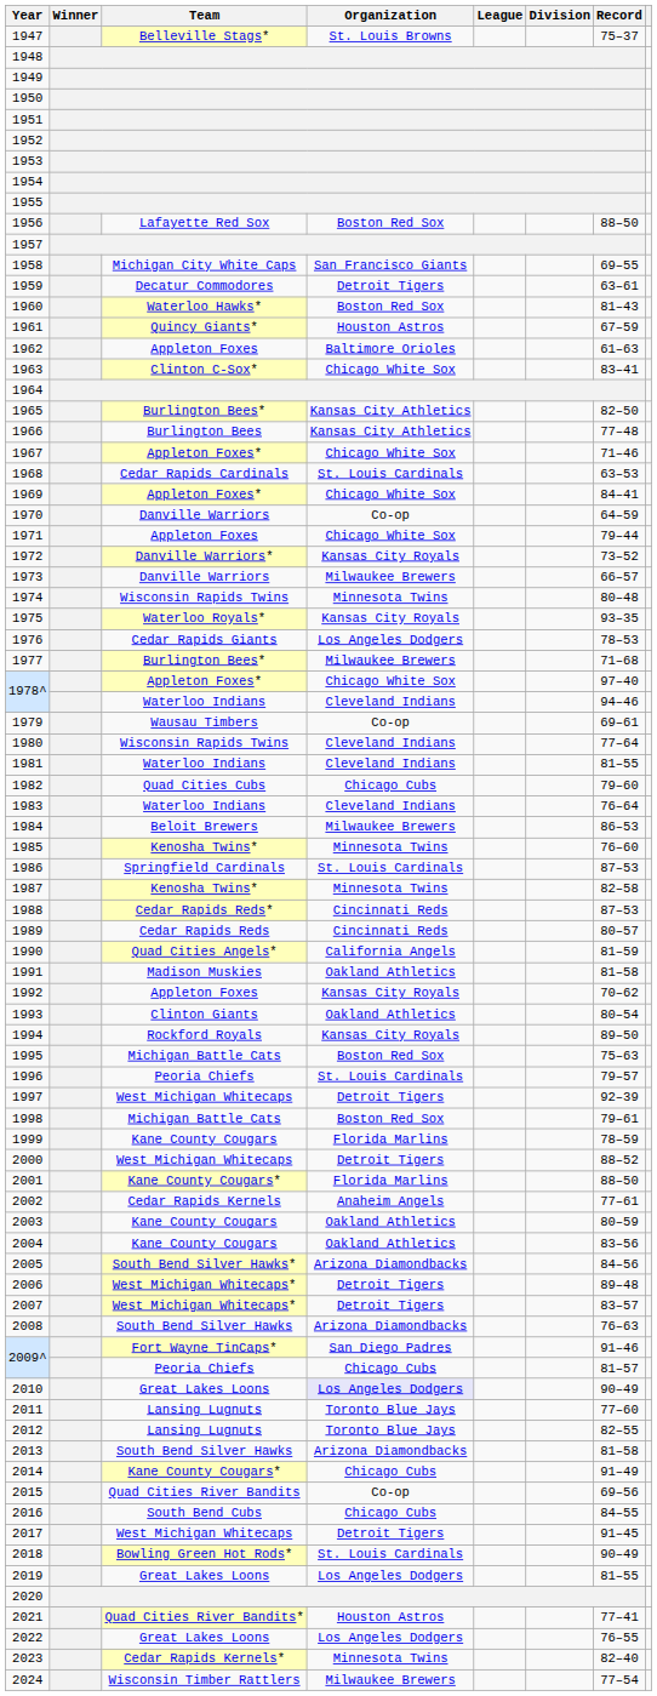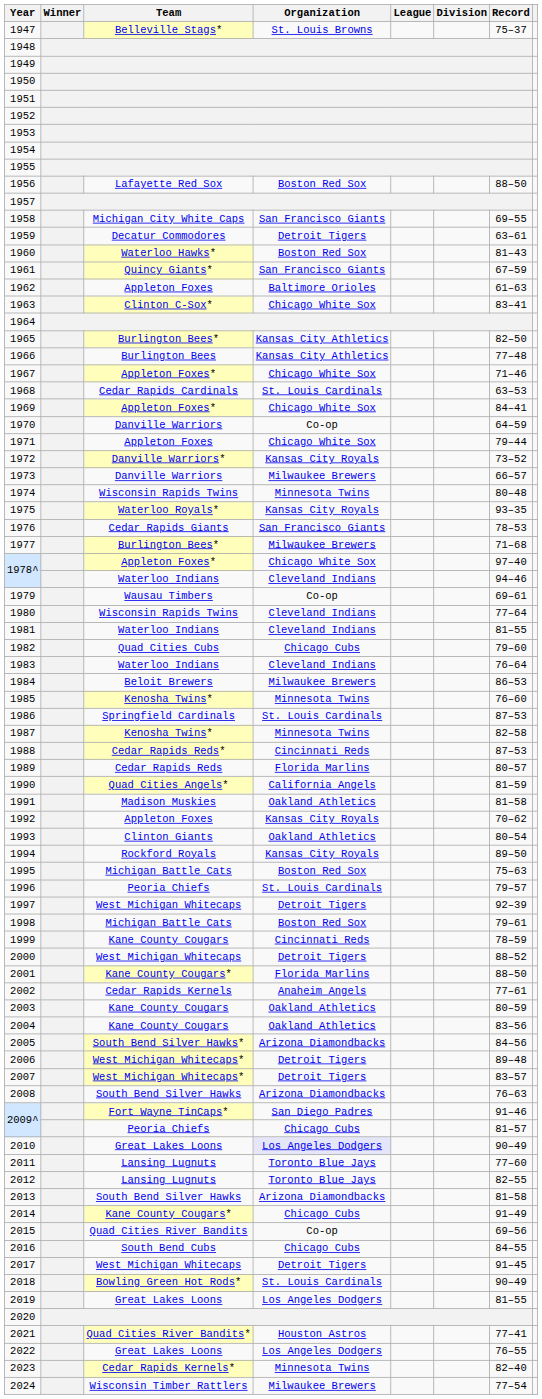 <table class="wikitable sortable plainrowheaders" style="text-align:center">
 <tr>
 <th scope="col">Year</th>
 <th scope="col">Winner</th>
 <th scope="col">Team</th>
 <th scope="col">Organization</th>
 <th scope="col">League</th>
 <th scope="col">Division</th>
 <th scope="col">Record</th>
 <th scope="col" class="unsortable"></th>
 </tr>
 <tr>
 <td>1947</td>
 <th scope="row" style="text-align:center"></th>
 <td style="background-color:#FFFFBB;"><a href='#'>Belleville Stags</a>*</td>
 <td><a href='#'>St. Louis Browns</a></td>
 <td></td>
 <td></td>
 <td>75–37</td>
 <td></td>
 </tr>
 <tr>
 <td>1948</td>
 <th scope="row" style="text-align:center" colspan=6></th>
 <td></td>
 </tr>
 <tr>
 <td>1949</td>
 <th scope="row" style="text-align:center" colspan=6></th>
 <td></td>
 </tr>
 <tr>
 <td>1950</td>
 <th scope="row" style="text-align:center" colspan=6></th>
 <td></td>
 </tr>
 <tr>
 <td>1951</td>
 <th scope="row" style="text-align:center" colspan=6></th>
 <td></td>
 </tr>
 <tr>
 <td>1952</td>
 <th scope="row" style="text-align:center" colspan=6></th>
 <td></td>
 </tr>
 <tr>
 <td>1953</td>
 <th scope="row" style="text-align:center" colspan=6></th>
 <td></td>
 </tr>
 <tr>
 <td>1954</td>
 <th scope="row" style="text-align:center" colspan=6></th>
 <td></td>
 </tr>
 <tr>
 <td>1955</td>
 <th scope="row" style="text-align:center" colspan=6></th>
 <td></td>
 </tr>
 <tr>
 <td>1956</td>
 <th scope="row" style="text-align:center"></th>
 <td><a href='#'>Lafayette Red Sox</a></td>
 <td><a href='#'>Boston Red Sox</a></td>
 <td></td>
 <td></td>
 <td>88–50</td>
 <td></td>
 </tr>
 <tr>
 <td>1957</td>
 <th scope="row" style="text-align:center" colspan=6></th>
 <td></td>
 </tr>
 <tr>
 <td>1958</td>
 <th scope="row" style="text-align:center"> </th>
 <td><a href='#'>Michigan City White Caps</a></td>
 <td><a href='#'>San Francisco Giants</a></td>
 <td></td>
 <td></td>
 <td>69–55</td>
 <td></td>
 </tr>
 <tr>
 <td>1959</td>
 <th scope="row" style="text-align:center"></th>
 <td><a href='#'>Decatur Commodores</a></td>
 <td><a href='#'>Detroit Tigers</a></td>
 <td></td>
 <td></td>
 <td>63–61</td>
 <td></td>
 </tr>
 <tr>
 <td>1960</td>
 <th scope="row" style="text-align:center"></th>
 <td style="background-color:#FFFFBB;"><a href='#'>Waterloo Hawks</a>*</td>
 <td><a href='#'>Boston Red Sox</a></td>
 <td></td>
 <td></td>
 <td>81–43</td>
 <td></td>
 </tr>
 <tr>
 <td>1961</td>
 <th scope="row" style="text-align:center"> </th>
 <td style="background-color:#FFFFBB;"><a href='#'>Quincy Giants</a>*</td>
-<td><a href='#'>Houston Astros</a></td>
+<td><a href='#'>San Francisco Giants</a></td>
 <td></td>
 <td></td>
 <td>67–59</td>
 <td></td>
 </tr>
 <tr>
 <td>1962</td>
 <th scope="row" style="text-align:center"></th>
 <td><a href='#'>Appleton Foxes</a></td>
 <td><a href='#'>Baltimore Orioles</a></td>
 <td></td>
 <td></td>
 <td>61–63</td>
 <td></td>
 </tr>
 <tr>
 <td>1963</td>
 <th scope="row" style="text-align:center"></th>
 <td style="background-color:#FFFFBB;"><a href='#'>Clinton C-Sox</a>*</td>
 <td><a href='#'>Chicago White Sox</a></td>
 <td></td>
 <td></td>
 <td>83–41</td>
 <td></td>
 </tr>
 <tr>
 <td>1964</td>
 <th scope="row" style="text-align:center" colspan=6></th>
 <td></td>
 </tr>
 <tr>
 <td>1965</td>
 <th scope="row" style="text-align:center"></th>
 <td style="background-color:#FFFFBB;"><a href='#'>Burlington Bees</a>*</td>
 <td><a href='#'>Kansas City Athletics</a></td>
 <td></td>
 <td></td>
 <td>82–50</td>
 <td></td>
 </tr>
 <tr>
 <td>1966</td>
 <th scope="row" style="text-align:center"></th>
 <td><a href='#'>Burlington Bees</a></td>
 <td><a href='#'>Kansas City Athletics</a></td>
 <td></td>
 <td></td>
 <td>77–48</td>
 <td></td>
 </tr>
 <tr>
 <td>1967</td>
 <th scope="row" style="text-align:center"></th>
 <td style="background-color:#FFFFBB;"><a href='#'>Appleton Foxes</a>*</td>
 <td><a href='#'>Chicago White Sox</a></td>
 <td></td>
 <td></td>
 <td>71–46</td>
 <td></td>
 </tr>
 <tr>
 <td>1968</td>
 <th scope="row" style="text-align:center"></th>
 <td><a href='#'>Cedar Rapids Cardinals</a></td>
 <td><a href='#'>St. Louis Cardinals</a></td>
 <td></td>
 <td></td>
 <td>63–53</td>
 <td></td>
 </tr>
 <tr>
 <td>1969</td>
 <th scope="row" style="text-align:center"></th>
 <td style="background-color:#FFFFBB;"><a href='#'>Appleton Foxes</a>*</td>
 <td><a href='#'>Chicago White Sox</a></td>
 <td></td>
 <td></td>
 <td>84–41</td>
 <td></td>
 </tr>
 <tr>
 <td>1970</td>
 <th scope="row" style="text-align:center"></th>
 <td><a href='#'>Danville Warriors</a></td>
 <td>Co-op</td>
 <td></td>
 <td></td>
 <td>64–59</td>
 <td></td>
 </tr>
 <tr>
 <td>1971</td>
 <th scope="row" style="text-align:center"></th>
 <td><a href='#'>Appleton Foxes</a></td>
 <td><a href='#'>Chicago White Sox</a></td>
 <td></td>
 <td></td>
 <td>79–44</td>
 <td></td>
 </tr>
 <tr>
 <td>1972</td>
 <th scope="row" style="text-align:center"></th>
 <td style="background-color:#FFFFBB;"><a href='#'>Danville Warriors</a>*</td>
 <td><a href='#'>Kansas City Royals</a></td>
 <td></td>
 <td></td>
 <td>73–52</td>
 <td></td>
 </tr>
 <tr>
 <td>1973</td>
 <th scope="row" style="text-align:center"></th>
 <td><a href='#'>Danville Warriors</a></td>
 <td><a href='#'>Milwaukee Brewers</a></td>
 <td></td>
 <td></td>
 <td>66–57</td>
 <td></td>
 </tr>
 <tr>
 <td>1974</td>
 <th scope="row" style="text-align:center"></th>
 <td><a href='#'>Wisconsin Rapids Twins</a></td>
 <td><a href='#'>Minnesota Twins</a></td>
 <td></td>
 <td></td>
 <td>80–48</td>
 <td></td>
 </tr>
 <tr>
 <td>1975</td>
 <th scope="row" style="text-align:center"></th>
 <td style="background-color:#FFFFBB;"><a href='#'>Waterloo Royals</a>*</td>
 <td><a href='#'>Kansas City Royals</a></td>
 <td></td>
 <td></td>
 <td>93–35</td>
 <td></td>
 </tr>
 <tr>
 <td>1976</td>
 <th scope="row" style="text-align:center"></th>
 <td><a href='#'>Cedar Rapids Giants</a></td>
-<td><a href='#'>Los Angeles Dodgers</a></td>
+<td><a href='#'>San Francisco Giants</a></td>
 <td></td>
 <td></td>
 <td>78–53</td>
 <td></td>
 </tr>
 <tr>
 <td>1977</td>
 <th scope="row" style="text-align:center"></th>
 <td style="background-color:#FFFFBB;"><a href='#'>Burlington Bees</a>*</td>
 <td><a href='#'>Milwaukee Brewers</a></td>
 <td></td>
 <td></td>
 <td>71–68</td>
 <td></td>
 </tr>
 <tr>
 <td style="background-color:#D0E7FF;" rowspan="2">1978^</td>
 <th scope="row" style="text-align:center"></th>
 <td style="background-color:#FFFFBB;"><a href='#'>Appleton Foxes</a>*</td>
 <td><a href='#'>Chicago White Sox</a></td>
 <td></td>
 <td></td>
 <td>97–40</td>
 <td></td>
 </tr>
 <tr>
 <th scope="row" style="text-align:center"></th>
 <td><a href='#'>Waterloo Indians</a></td>
 <td><a href='#'>Cleveland Indians</a></td>
 <td></td>
 <td></td>
 <td>94–46</td>
 <td></td>
 </tr>
 <tr>
 <td>1979</td>
 <th scope="row" style="text-align:center"></th>
 <td><a href='#'>Wausau Timbers</a></td>
 <td>Co-op</td>
 <td></td>
 <td></td>
 <td>69–61</td>
 <td></td>
 </tr>
 <tr>
 <td>1980</td>
 <th scope="row" style="text-align:center"></th>
 <td><a href='#'>Wisconsin Rapids Twins</a></td>
 <td><a href='#'>Cleveland Indians</a></td>
 <td></td>
 <td></td>
 <td>77–64</td>
 <td></td>
 </tr>
 <tr>
 <td>1981</td>
 <th scope="row" style="text-align:center"> </th>
 <td><a href='#'>Waterloo Indians</a></td>
 <td><a href='#'>Cleveland Indians</a></td>
 <td></td>
 <td></td>
 <td>81–55</td>
 <td></td>
 </tr>
 <tr>
 <td>1982</td>
 <th scope="row" style="text-align:center"></th>
 <td><a href='#'>Quad Cities Cubs</a></td>
 <td><a href='#'>Chicago Cubs</a></td>
 <td></td>
 <td></td>
 <td>79–60</td>
 <td></td>
 </tr>
 <tr>
 <td>1983</td>
 <th scope="row" style="text-align:center"> </th>
 <td><a href='#'>Waterloo Indians</a></td>
 <td><a href='#'>Cleveland Indians</a></td>
 <td></td>
 <td></td>
 <td>76–64</td>
 <td></td>
 </tr>
 <tr>
 <td>1984</td>
 <th scope="row" style="text-align:center"></th>
 <td><a href='#'>Beloit Brewers</a></td>
 <td><a href='#'>Milwaukee Brewers</a></td>
 <td></td>
 <td></td>
 <td>86–53</td>
 <td></td>
 </tr>
 <tr>
 <td>1985</td>
 <th scope="row" style="text-align:center"></th>
 <td style="background-color:#FFFFBB;"><a href='#'>Kenosha Twins</a>*</td>
 <td><a href='#'>Minnesota Twins</a></td>
 <td></td>
 <td></td>
 <td>76–60</td>
 <td></td>
 </tr>
 <tr>
 <td>1986</td>
 <th scope="row" style="text-align:center"></th>
 <td><a href='#'>Springfield Cardinals</a></td>
 <td><a href='#'>St. Louis Cardinals</a></td>
 <td></td>
 <td></td>
 <td>87–53</td>
 <td></td>
 </tr>
 <tr>
 <td>1987</td>
 <th scope="row" style="text-align:center"></th>
 <td style="background-color:#FFFFBB;"><a href='#'>Kenosha Twins</a>*</td>
 <td><a href='#'>Minnesota Twins</a></td>
 <td></td>
 <td></td>
 <td>82–58</td>
 <td></td>
 </tr>
 <tr>
 <td>1988</td>
 <th scope="row" style="text-align:center"></th>
 <td style="background-color:#FFFFBB;"><a href='#'>Cedar Rapids Reds</a>*</td>
 <td><a href='#'>Cincinnati Reds</a></td>
 <td></td>
 <td></td>
 <td>87–53</td>
 <td></td>
 </tr>
 <tr>
 <td>1989</td>
 <th scope="row" style="text-align:center"></th>
 <td><a href='#'>Cedar Rapids Reds</a></td>
-<td><a href='#'>Cincinnati Reds</a></td>
+<td><a href='#'>Florida Marlins</a></td>
 <td></td>
 <td></td>
 <td>80–57</td>
 <td></td>
 </tr>
 <tr>
 <td>1990</td>
 <th scope="row" style="text-align:center"></th>
 <td style="background-color:#FFFFBB;"><a href='#'>Quad Cities Angels</a>*</td>
 <td><a href='#'>California Angels</a></td>
 <td></td>
 <td></td>
 <td>81–59</td>
 <td></td>
 </tr>
 <tr>
 <td>1991</td>
 <th scope="row" style="text-align:center"></th>
 <td><a href='#'>Madison Muskies</a></td>
 <td><a href='#'>Oakland Athletics</a></td>
 <td></td>
 <td></td>
 <td>81–58</td>
 <td></td>
 </tr>
 <tr>
 <td>1992</td>
 <th scope="row" style="text-align:center"></th>
 <td><a href='#'>Appleton Foxes</a></td>
 <td><a href='#'>Kansas City Royals</a></td>
 <td></td>
 <td></td>
 <td>70–62</td>
 <td></td>
 </tr>
 <tr>
 <td>1993</td>
 <th scope="row" style="text-align:center"></th>
 <td><a href='#'>Clinton Giants</a></td>
 <td><a href='#'>Oakland Athletics</a></td>
 <td></td>
 <td></td>
 <td>80–54</td>
 <td></td>
 </tr>
 <tr>
 <td>1994</td>
 <th scope="row" style="text-align:center"></th>
 <td><a href='#'>Rockford Royals</a></td>
 <td><a href='#'>Kansas City Royals</a></td>
 <td></td>
 <td></td>
 <td>89–50</td>
 <td></td>
 </tr>
 <tr>
 <td>1995</td>
 <th scope="row" style="text-align:center"></th>
 <td><a href='#'>Michigan Battle Cats</a></td>
 <td><a href='#'>Boston Red Sox</a></td>
 <td></td>
 <td></td>
 <td>75–63</td>
 <td></td>
 </tr>
 <tr>
 <td>1996</td>
 <th scope="row" style="text-align:center"></th>
 <td><a href='#'>Peoria Chiefs</a></td>
 <td><a href='#'>St. Louis Cardinals</a></td>
 <td></td>
 <td></td>
 <td>79–57</td>
 <td></td>
 </tr>
 <tr>
 <td>1997</td>
 <th scope="row" style="text-align:center"> </th>
 <td><a href='#'>West Michigan Whitecaps</a></td>
 <td><a href='#'>Detroit Tigers</a></td>
 <td></td>
 <td></td>
 <td>92–39</td>
 <td></td>
 </tr>
 <tr>
 <td>1998</td>
 <th scope="row" style="text-align:center"></th>
 <td><a href='#'>Michigan Battle Cats</a></td>
 <td><a href='#'>Boston Red Sox</a></td>
 <td></td>
 <td></td>
 <td>79–61</td>
 <td></td>
 </tr>
 <tr>
 <td>1999</td>
 <th scope="row" style="text-align:center"></th>
 <td><a href='#'>Kane County Cougars</a></td>
-<td><a href='#'>Florida Marlins</a></td>
+<td><a href='#'>Cincinnati Reds</a></td>
 <td></td>
 <td></td>
 <td>78–59</td>
 <td></td>
 </tr>
 <tr>
 <td>2000</td>
 <th scope="row" style="text-align:center"> </th>
 <td><a href='#'>West Michigan Whitecaps</a></td>
 <td><a href='#'>Detroit Tigers</a></td>
 <td></td>
 <td></td>
 <td>88–52</td>
 <td></td>
 </tr>
 <tr>
 <td>2001</td>
 <th scope="row" style="text-align:center"></th>
 <td style="background-color:#FFFFBB;"><a href='#'>Kane County Cougars</a>*</td>
 <td><a href='#'>Florida Marlins</a></td>
 <td></td>
 <td></td>
 <td>88–50</td>
 <td></td>
 </tr>
 <tr>
 <td>2002</td>
 <th scope="row" style="text-align:center"></th>
 <td><a href='#'>Cedar Rapids Kernels</a></td>
 <td><a href='#'>Anaheim Angels</a></td>
 <td></td>
 <td></td>
 <td>77–61</td>
 <td></td>
 </tr>
 <tr>
 <td>2003</td>
 <th scope="row" style="text-align:center"></th>
 <td><a href='#'>Kane County Cougars</a></td>
 <td><a href='#'>Oakland Athletics</a></td>
 <td></td>
 <td></td>
 <td>80–59</td>
 <td></td>
 </tr>
 <tr>
 <td>2004</td>
 <th scope="row" style="text-align:center"></th>
 <td><a href='#'>Kane County Cougars</a></td>
 <td><a href='#'>Oakland Athletics</a></td>
 <td></td>
 <td></td>
 <td>83–56</td>
 <td></td>
 </tr>
 <tr>
 <td>2005</td>
 <th scope="row" style="text-align:center"> </th>
 <td style="background-color:#FFFFBB;"><a href='#'>South Bend Silver Hawks</a>*</td>
 <td><a href='#'>Arizona Diamondbacks</a></td>
 <td></td>
 <td></td>
 <td>84–56</td>
 <td></td>
 </tr>
 <tr>
 <td>2006</td>
 <th scope="row" style="text-align:center"></th>
 <td style="background-color:#FFFFBB;"><a href='#'>West Michigan Whitecaps</a>*</td>
 <td><a href='#'>Detroit Tigers</a></td>
 <td></td>
 <td></td>
 <td>89–48</td>
 <td></td>
 </tr>
 <tr>
 <td>2007</td>
 <th scope="row" style="text-align:center"></th>
 <td style="background-color:#FFFFBB;"><a href='#'>West Michigan Whitecaps</a>*</td>
 <td><a href='#'>Detroit Tigers</a></td>
 <td></td>
 <td></td>
 <td>83–57</td>
 <td></td>
 </tr>
 <tr>
 <td>2008</td>
 <th scope="row" style="text-align:center"> </th>
 <td><a href='#'>South Bend Silver Hawks</a></td>
 <td><a href='#'>Arizona Diamondbacks</a></td>
 <td></td>
 <td></td>
 <td>76–63</td>
 <td></td>
 </tr>
 <tr>
 <td style="background-color:#D0E7FF;" rowspan="2">2009^</td>
 <th scope="row" style="text-align:center"></th>
 <td style="background-color:#FFFFBB;"><a href='#'>Fort Wayne TinCaps</a>*</td>
 <td><a href='#'>San Diego Padres</a></td>
 <td></td>
 <td></td>
 <td>91–46</td>
 <td></td>
 </tr>
 <tr>
 <th scope="row" style="text-align:center"></th>
 <td><a href='#'>Peoria Chiefs</a></td>
 <td><a href='#'>Chicago Cubs</a></td>
 <td></td>
 <td></td>
 <td>81–57</td>
 <td></td>
 </tr>
 <tr>
 <td>2010</td>
 <th scope="row" style="text-align:center"></th>
 <td><a href='#'>Great Lakes Loons</a></td>
 <td style="background: lavender;"><a href='#'>Los Angeles Dodgers</a></td>
 <td></td>
 <td></td>
 <td>90–49</td>
 <td></td>
 </tr>
 <tr>
 <td>2011</td>
 <th scope="row" style="text-align:center"></th>
 <td><a href='#'>Lansing Lugnuts</a></td>
 <td><a href='#'>Toronto Blue Jays</a></td>
 <td></td>
 <td></td>
 <td>77–60</td>
 <td></td>
 </tr>
 <tr>
 <td>2012</td>
 <th scope="row" style="text-align:center"></th>
 <td><a href='#'>Lansing Lugnuts</a></td>
 <td><a href='#'>Toronto Blue Jays</a></td>
 <td></td>
 <td></td>
 <td>82–55</td>
 <td></td>
 </tr>
 <tr>
 <td>2013</td>
 <th scope="row" style="text-align:center"> </th>
 <td><a href='#'>South Bend Silver Hawks</a></td>
 <td><a href='#'>Arizona Diamondbacks</a></td>
 <td></td>
 <td></td>
 <td>81–58</td>
 <td></td>
 </tr>
 <tr>
 <td>2014</td>
 <th scope="row" style="text-align:center"></th>
 <td style="background-color:#FFFFBB;"><a href='#'>Kane County Cougars</a>*</td>
 <td><a href='#'>Chicago Cubs</a></td>
 <td></td>
 <td></td>
 <td>91–49</td>
 <td></td>
 </tr>
 <tr>
 <td>2015</td>
 <th scope="row" style="text-align:center"></th>
 <td><a href='#'>Quad Cities River Bandits</a></td>
 <td>Co-op</td>
 <td></td>
 <td></td>
 <td>69–56</td>
 <td></td>
 </tr>
 <tr>
 <td>2016</td>
 <th scope="row" style="text-align:center"></th>
 <td><a href='#'>South Bend Cubs</a></td>
 <td><a href='#'>Chicago Cubs</a></td>
 <td></td>
 <td></td>
 <td>84–55</td>
 <td></td>
 </tr>
 <tr>
 <td>2017</td>
 <th scope="row" style="text-align:center"></th>
 <td><a href='#'>West Michigan Whitecaps</a></td>
 <td><a href='#'>Detroit Tigers</a></td>
 <td></td>
 <td></td>
 <td>91–45</td>
 <td></td>
 </tr>
 <tr>
 <td>2018</td>
 <th scope="row" style="text-align:center"></th>
 <td style="background-color:#FFFFBB;"><a href='#'>Bowling Green Hot Rods</a>*</td>
 <td><a href='#'>St. Louis Cardinals</a></td>
 <td></td>
 <td></td>
 <td>90–49</td>
 <td></td>
 </tr>
 <tr>
 <td>2019</td>
 <th scope="row" style="text-align:center"></th>
 <td><a href='#'>Great Lakes Loons</a></td>
 <td><a href='#'>Los Angeles Dodgers</a></td>
 <td></td>
 <td></td>
 <td>81–55</td>
 <td></td>
 </tr>
 <tr>
 <td>2020</td>
 <th scope="row" style="text-align:center" colspan="6"></th>
 <td></td>
 </tr>
 <tr>
 <td>2021</td>
 <th scope="row" style="text-align:center"></th>
 <td style="background-color:#FFFFBB;"><a href='#'>Quad Cities River Bandits</a>*</td>
 <td><a href='#'>Houston Astros</a></td>
 <td></td>
 <td></td>
 <td>77–41</td>
 <td></td>
 </tr>
 <tr>
 <td>2022</td>
 <th scope="row" style="text-align:center"></th>
 <td><a href='#'>Great Lakes Loons</a></td>
 <td><a href='#'>Los Angeles Dodgers</a></td>
 <td></td>
 <td></td>
 <td>76–55</td>
 <td></td>
 </tr>
 <tr>
 <td>2023</td>
 <th scope="row" style="text-align:center"></th>
 <td style="background-color:#FFFFBB;"><a href='#'>Cedar Rapids Kernels</a>*</td>
 <td><a href='#'>Minnesota Twins</a></td>
 <td></td>
 <td></td>
 <td>82–40</td>
 <td></td>
 </tr>
 <tr>
 <td>2024</td>
 <th scope="row" style="text-align:center"></th>
 <td><a href='#'>Wisconsin Timber Rattlers</a></td>
 <td><a href='#'>Milwaukee Brewers</a></td>
 <td></td>
 <td></td>
 <td>77–54</td>
 <td></td>
 </tr>
 </table>
